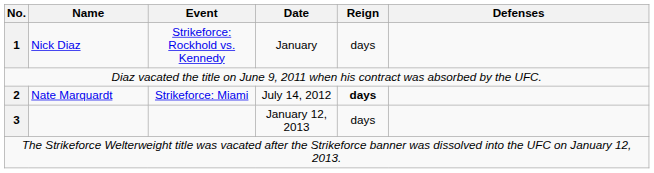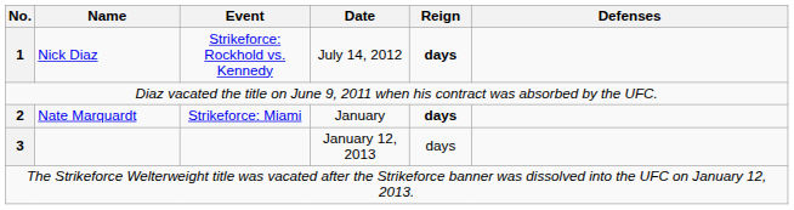 <table class="wikitable" width=100% style="text-align: center;">
 <tr>
 <th width=1%>No.</th>
 <th width=19%>Name</th>
 <th width=17%>Event</th>
 <th width=13%>Date</th>
 <th width=8%>Reign</th>
 <th width=50%>Defenses</th>
 </tr>
 <tr>
 <th>1</th>
 <td align=left> <a href='#'>Nick Diaz</a><br></td>
 <td><a href='#'>Strikeforce: Rockhold vs. Kennedy</a><br></td>
-<td>January </td>
-<td> days</td>
+<td>July 14, 2012</td>
+<td><strong> days</strong></td>
 <td align=left><br><br></td>
 </tr>
 <tr>
 <td align=center colspan=6><em> Diaz vacated the title on June 9, 2011 when his contract was absorbed by the UFC.</em></td>
 </tr>
 <tr>
 <th>2</th>
 <td align=left> <a href='#'>Nate Marquardt</a><br></td>
 <td><a href='#'>Strikeforce: Miami</a><br></td>
-<td>July 14, 2012</td>
+<td>January </td>
 <td><strong> days</strong></td>
 <td></td>
 </tr>
 <tr>
 <th>3</th>
 <td align=left></td>
 <td><br></td>
 <td>January 12, 2013</td>
 <td> days</td>
 <td></td>
 </tr>
 <tr>
 <td align=center colspan=6><em>The Strikeforce Welterweight title was vacated after the Strikeforce banner was dissolved into the UFC on January 12, 2013.</em></td>
 </tr>
 </table>
